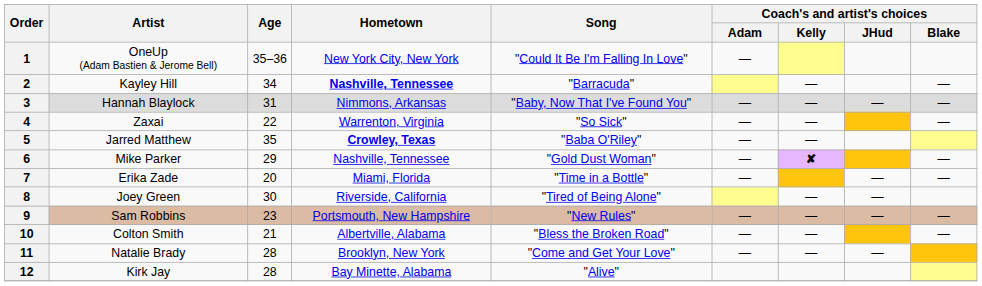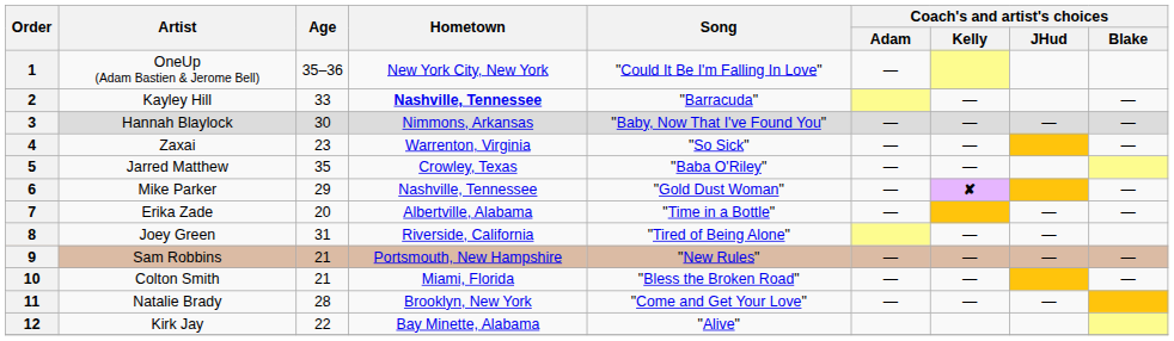 <table class="wikitable" style="text-align:center; line-height:17px; width:100%;">
 <tr>
 <th scope="col" rowspan="2" style="width:04%;">Order</th>
 <th scope="col" rowspan="2" style="width:18%;">Artist</th>
 <th scope="col" rowspan="2" style="width:04%;">Age</th>
 <th scope="col" rowspan="2" style="width:18%;">Hometown</th>
 <th scope="col" rowspan="2" style="width:20%;">Song</th>
 <th scope="col" colspan="4" style="width:24%;">Coach's and artist's choices</th>
 </tr>
 <tr>
 <th style="width:06%;">Adam</th>
 <th style="width:06%;">Kelly</th>
 <th style="width:06%;">JHud</th>
 <th style="width:06%;">Blake</th>
 </tr>
 <tr>
 <th>1</th>
 <td>OneUp<br><small>(Adam Bastien & Jerome Bell)</small></td>
 <td>35–36</td>
 <td><a href='#'>New York City, New York</a></td>
 <td>"<a href='#'>Could It Be I'm Falling In Love</a>"</td>
 <td>—</td>
 <td style="background:#fdfc8f;"><strong></strong></td>
 <td><strong></strong></td>
 <td><strong></strong></td>
 </tr>
 <tr>
 <th>2</th>
 <td>Kayley Hill</td>
-<td>34</td>
+<td>33</td>
 <td><strong><a href='#'>Nashville, Tennessee</a></strong></td>
 <td>"<a href='#'>Barracuda</a>"</td>
 <td style="background:#fdfc8f;"><strong></strong></td>
 <td>—</td>
 <td><strong></strong></td>
 <td>—</td>
 </tr>
 <tr style="background:#DCDCDC;">
 <th>3</th>
 <td>Hannah Blaylock</td>
-<td>31</td>
+<td>30</td>
 <td><a href='#'>Nimmons, Arkansas</a></td>
 <td>"<a href='#'>Baby, Now That I've Found You</a>"</td>
 <td>—</td>
 <td>—</td>
 <td>—</td>
 <td>—</td>
 </tr>
 <tr>
 <th>4</th>
 <td>Zaxai</td>
-<td>22</td>
+<td>23</td>
 <td><a href='#'>Warrenton, Virginia</a></td>
 <td>"<a href='#'>So Sick</a>"</td>
 <td>—</td>
 <td>—</td>
 <td style="background:#FFC40C;"><strong></strong></td>
 <td>—</td>
 </tr>
 <tr>
 <th>5</th>
 <td>Jarred Matthew</td>
 <td>35</td>
-<td><strong><a href='#'>Crowley, Texas</a></strong></td>
+<td><a href='#'>Crowley, Texas</a></td>
 <td>"<a href='#'>Baba O'Riley</a>"</td>
 <td>—</td>
 <td>—</td>
 <td><strong></strong></td>
 <td style="background:#fdfc8f;"><strong></strong></td>
 </tr>
 <tr>
 <th>6</th>
 <td>Mike Parker</td>
 <td>29</td>
 <td><a href='#'>Nashville, Tennessee</a></td>
 <td>"<a href='#'>Gold Dust Woman</a>"</td>
 <td>—</td>
 <td bgcolor="#E6B6FF"><strong>✘</strong></td>
 <td style="background:#FFC40C;"><strong></strong></td>
 <td>—</td>
 </tr>
 <tr>
 <th>7</th>
 <td>Erika Zade</td>
 <td>20</td>
-<td><a href='#'>Miami, Florida</a></td>
+<td><a href='#'>Albertville, Alabama</a></td>
 <td>"<a href='#'>Time in a Bottle</a>"</td>
 <td>—</td>
 <td style="background:#FFC40C;"><strong></strong></td>
 <td>—</td>
 <td>—</td>
 </tr>
 <tr>
 <th>8</th>
 <td>Joey Green</td>
-<td>30</td>
+<td>31</td>
 <td><a href='#'>Riverside, California</a></td>
 <td>"<a href='#'>Tired of Being Alone</a>"</td>
 <td style="background:#fdfc8f;"><strong></strong></td>
 <td>—</td>
 <td>—</td>
 <td><strong></strong></td>
 </tr>
 <tr style="background:#dbbba4;">
 <th>9</th>
 <td>Sam Robbins</td>
-<td>23</td>
+<td>21</td>
 <td><a href='#'>Portsmouth, New Hampshire</a></td>
 <td>"<a href='#'>New Rules</a>"</td>
 <td>—</td>
 <td>—</td>
 <td>—</td>
 <td>—</td>
 </tr>
 <tr>
 <th>10</th>
 <td>Colton Smith</td>
 <td>21</td>
-<td><a href='#'>Albertville, Alabama</a></td>
+<td><a href='#'>Miami, Florida</a></td>
 <td>"<a href='#'>Bless the Broken Road</a>"</td>
 <td>—</td>
 <td>—</td>
 <td style="background:#FFC40C;"><strong></strong></td>
 <td>—</td>
 </tr>
 <tr>
 <th>11</th>
 <td>Natalie Brady</td>
 <td>28</td>
 <td><a href='#'>Brooklyn, New York</a></td>
 <td>"<a href='#'>Come and Get Your Love</a>"</td>
 <td>—</td>
 <td>—</td>
 <td>—</td>
 <td style="background:#FFC40C;"><strong></strong></td>
 </tr>
 <tr>
 <th>12</th>
 <td>Kirk Jay</td>
-<td>28</td>
+<td>22</td>
 <td><a href='#'>Bay Minette, Alabama</a></td>
 <td>"<a href='#'>Alive</a>"</td>
 <td><strong></strong></td>
 <td><strong></strong></td>
 <td><strong></strong></td>
 <td style="background:#fdfc8f;"><strong></strong></td>
 </tr>
 <tr>
 </tr>
 </table>
